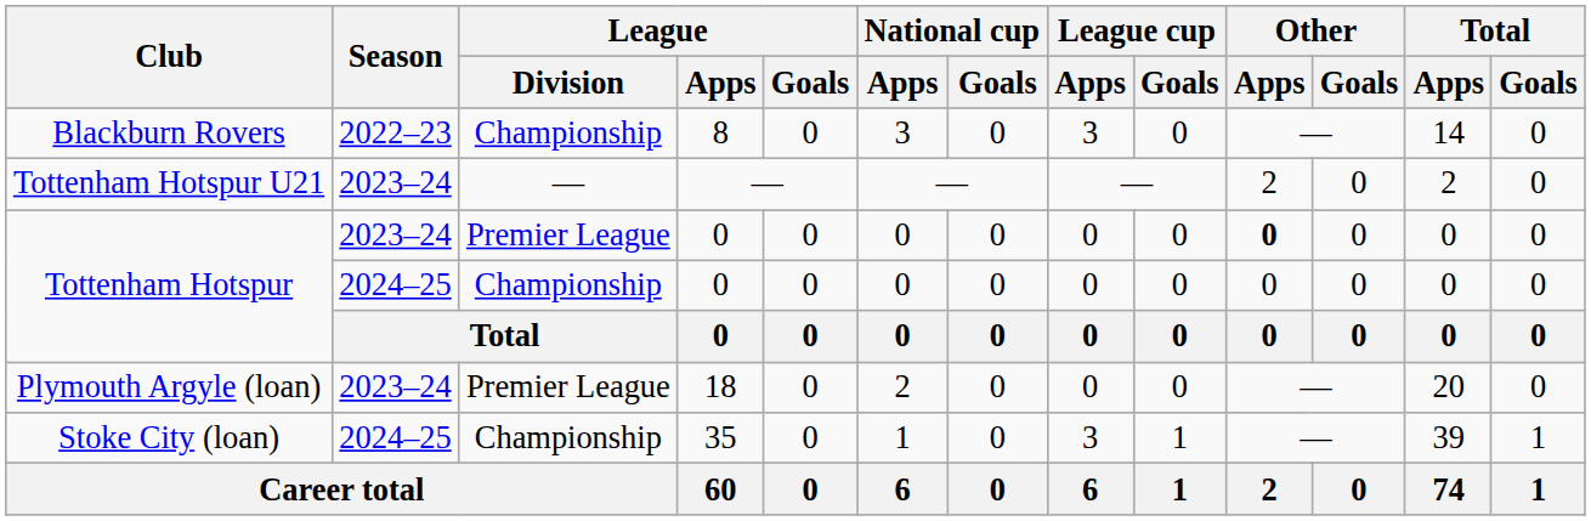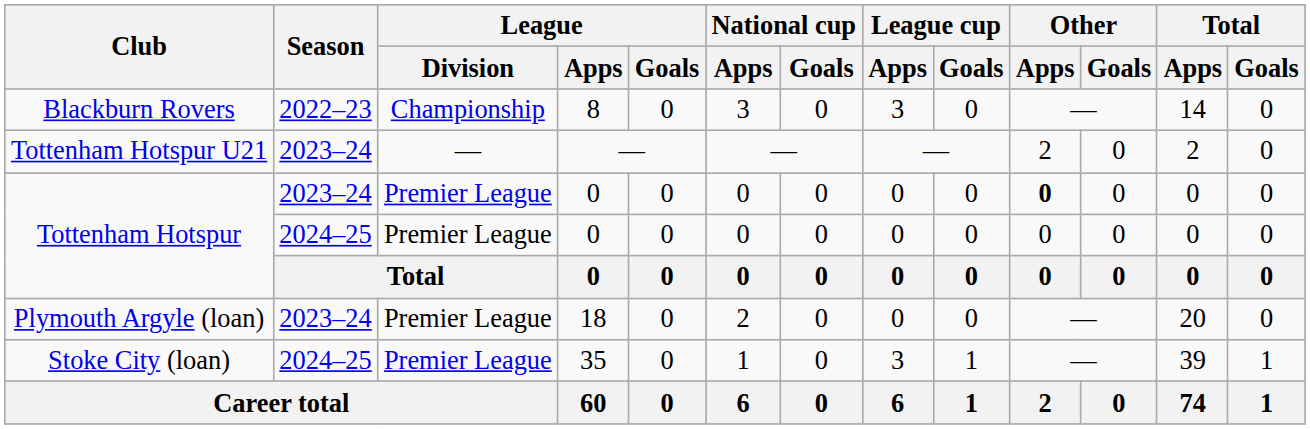 <table class="wikitable" style="text-align:center">
 <tr>
 <th rowspan="2">Club</th>
 <th rowspan="2">Season</th>
 <th colspan="3">League</th>
 <th colspan="2">National cup</th>
 <th colspan="2">League cup</th>
 <th colspan="2">Other</th>
 <th colspan="2">Total</th>
 </tr>
 <tr>
 <th>Division</th>
 <th>Apps</th>
 <th>Goals</th>
 <th>Apps</th>
 <th>Goals</th>
 <th>Apps</th>
 <th>Goals</th>
 <th>Apps</th>
 <th>Goals</th>
 <th>Apps</th>
 <th>Goals</th>
 </tr>
 <tr>
 <td><a href='#'>Blackburn Rovers</a></td>
 <td><a href='#'>2022–23</a></td>
 <td><a href='#'>Championship</a></td>
 <td>8</td>
 <td>0</td>
 <td>3</td>
 <td>0</td>
 <td>3</td>
 <td>0</td>
 <td colspan="2">—</td>
 <td>14</td>
 <td>0</td>
 </tr>
 <tr>
 <td><a href='#'>Tottenham Hotspur U21</a></td>
 <td><a href='#'>2023–24</a></td>
 <td colspan=1>—</td>
 <td colspan=2>—</td>
 <td colspan=2>—</td>
 <td colspan=2>—</td>
 <td>2</td>
 <td>0</td>
 <td>2</td>
 <td>0</td>
 </tr>
 <tr>
 <td rowspan=3><a href='#'>Tottenham Hotspur</a></td>
 <td><a href='#'>2023–24</a></td>
 <td><a href='#'>Premier League</a></td>
 <td>0</td>
 <td>0</td>
 <td>0</td>
 <td>0</td>
 <td>0</td>
 <td>0</td>
 <td><strong>0</strong></td>
 <td>0</td>
 <td>0</td>
 <td>0</td>
 </tr>
 <tr>
 <td><a href='#'>2024–25</a></td>
-<td><a href='#'>Championship</a></td>
+<td>Premier League</td>
 <td>0</td>
 <td>0</td>
 <td>0</td>
 <td>0</td>
 <td>0</td>
 <td>0</td>
 <td>0</td>
 <td>0</td>
 <td>0</td>
 <td>0</td>
 </tr>
 <tr>
 <th colspan=2>Total</th>
 <th>0</th>
 <th>0</th>
 <th>0</th>
 <th>0</th>
 <th>0</th>
 <th>0</th>
 <th>0</th>
 <th>0</th>
 <th>0</th>
 <th>0</th>
 </tr>
 <tr>
 <td><a href='#'>Plymouth Argyle</a> (loan)</td>
 <td><a href='#'>2023–24</a></td>
 <td>Premier League</td>
 <td>18</td>
 <td>0</td>
 <td>2</td>
 <td>0</td>
 <td>0</td>
 <td>0</td>
 <td colspan="2">—</td>
 <td>20</td>
 <td>0</td>
 </tr>
 <tr>
 <td><a href='#'>Stoke City</a> (loan)</td>
 <td><a href='#'>2024–25</a></td>
-<td>Championship</td>
+<td><a href='#'>Premier League</a></td>
 <td>35</td>
 <td>0</td>
 <td>1</td>
 <td>0</td>
 <td>3</td>
 <td>1</td>
 <td colspan="2">—</td>
 <td>39</td>
 <td>1</td>
 </tr>
 <tr>
 <th colspan="3">Career total</th>
 <th>60</th>
 <th>0</th>
 <th>6</th>
 <th>0</th>
 <th>6</th>
 <th>1</th>
 <th>2</th>
 <th>0</th>
 <th>74</th>
 <th>1</th>
 </tr>
 </table>
